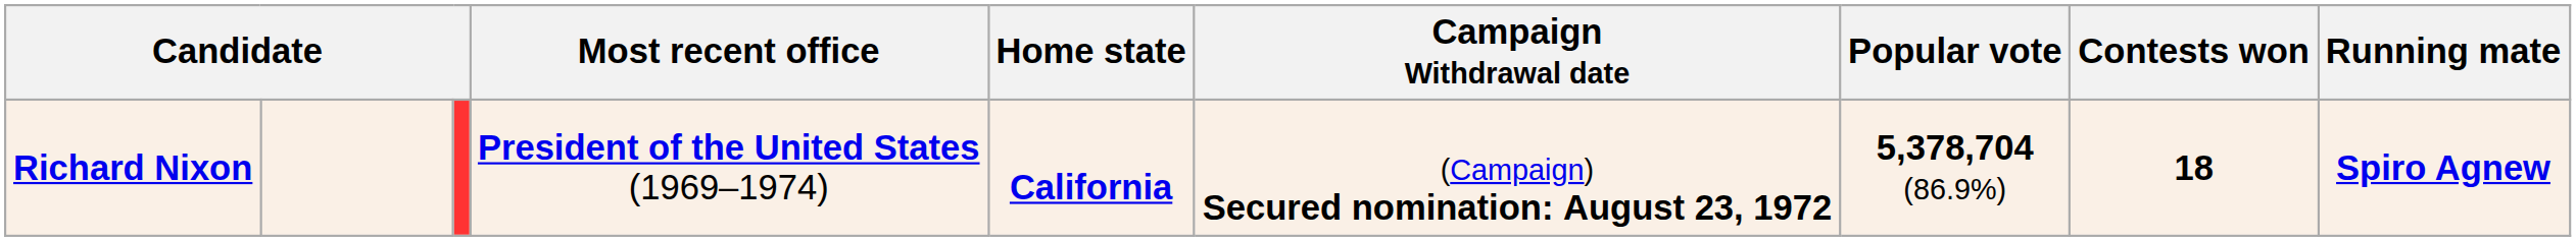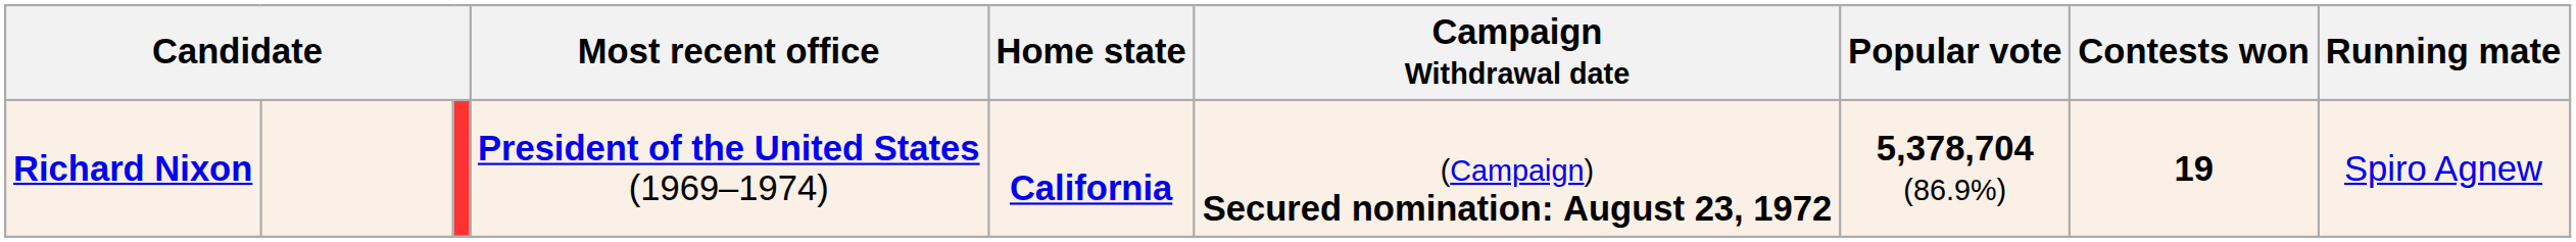 <table class="sortable wikitable" style="text-align:center;">
 <tr>
 <th colspan="3">Candidate</th>
 <th class="unsortable">Most recent office</th>
 <th>Home state</th>
 <th data-sort-type="date">Campaign<br><small>Withdrawal date</small></th>
 <th>Popular vote</th>
 <th>Contests won</th>
 <th>Running mate</th>
 </tr>
 <tr style="background:linen;">
 <th style="background:linen;" scope="row" data-sort-=""><a href='#'>Richard Nixon</a></th>
 <td style="min-width:80px;"></td>
 <td style="background:#FF3333;"></td>
 <td><strong><a href='#'>President of the United States</a></strong><br>(1969–1974)</td>
 <td><strong><br><a href='#'>California</a></strong></td>
 <td data-sort-value="0"><br><small>(<a href='#'>Campaign</a>)</small><br><strong>Secured nomination:</strong> <strong>August 23, 1972</strong></td>
 <td data-sort-value="5,378,704"><strong>5,378,704</strong><br><small>(86.9%)</small></td>
-<td data-sort-value="18"><strong>18</strong></td>
-<td><strong><a href='#'>Spiro Agnew</a></strong></td>
+<td data-sort-value="18"><strong>19</strong></td>
+<td><a href='#'>Spiro Agnew</a></td>
 </tr>
 </table>
